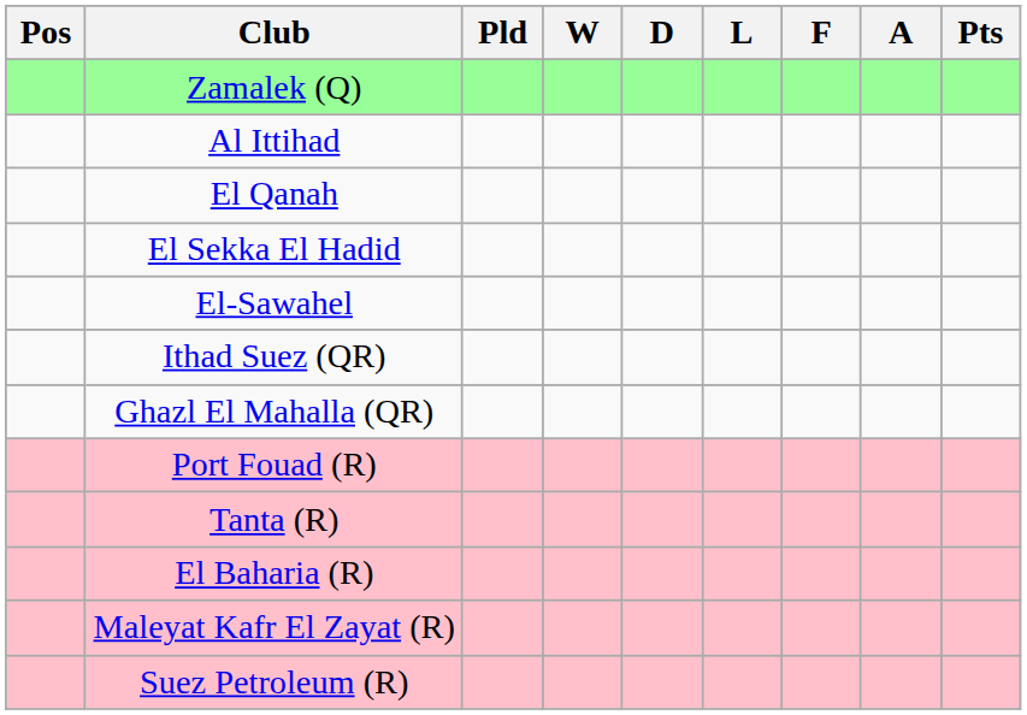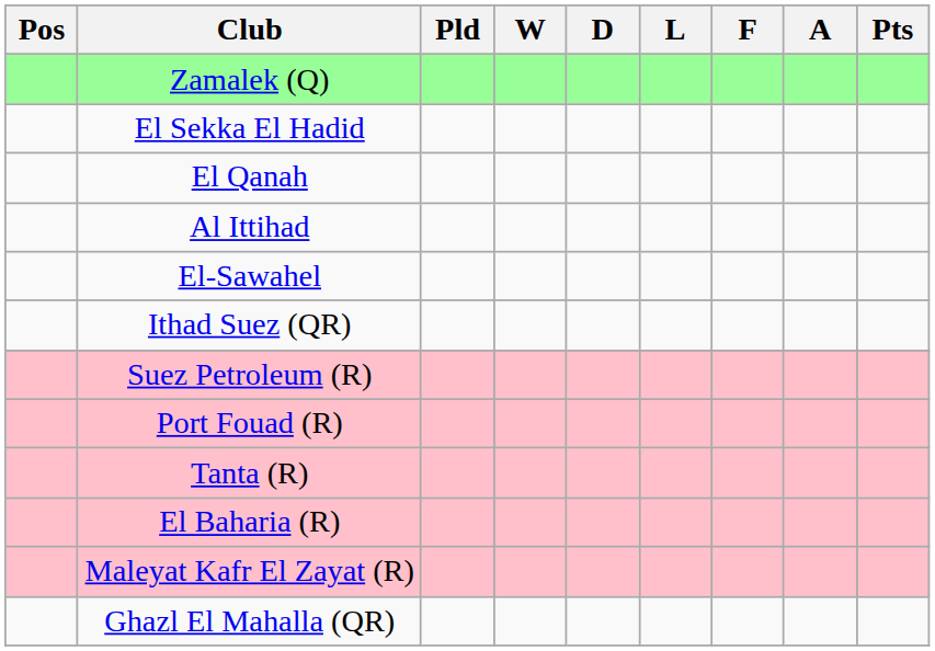 <table class="wikitable sortable" bgcolor="#f7f8ff">
 <tr>
 <th width=30>Pos</th>
 <th>Club</th>
 <th width=30>Pld</th>
 <th width=30>W</th>
 <th width=30>D</th>
 <th width=30>L</th>
 <th width=30>F</th>
 <th width=30>A</th>
 <th width=30>Pts</th>
 </tr>
 <tr bgcolor="#98FF98" align="center">
 <td></td>
 <td><a href='#'>Zamalek</a> (Q)</td>
 <td></td>
 <td></td>
 <td></td>
 <td></td>
 <td></td>
 <td></td>
 <td></td>
 </tr>
 <tr align="center">
 <td></td>
-<td><a href='#'>Al Ittihad</a></td>
+<td><a href='#'>El Sekka El Hadid</a></td>
 <td></td>
 <td></td>
 <td></td>
 <td></td>
 <td></td>
 <td></td>
 <td></td>
 </tr>
 <tr align="center">
 <td></td>
 <td><a href='#'>El Qanah</a></td>
 <td></td>
 <td></td>
 <td></td>
 <td></td>
 <td></td>
 <td></td>
 <td></td>
 </tr>
 <tr align="center">
 <td></td>
-<td><a href='#'>El Sekka El Hadid</a></td>
+<td><a href='#'>Al Ittihad</a></td>
 <td></td>
 <td></td>
 <td></td>
 <td></td>
 <td></td>
 <td></td>
 <td></td>
 </tr>
 <tr align="center">
 <td></td>
 <td><a href='#'>El-Sawahel</a></td>
 <td></td>
 <td></td>
 <td></td>
 <td></td>
 <td></td>
 <td></td>
 <td></td>
 </tr>
 <tr align="center">
 <td></td>
 <td><a href='#'>Ithad Suez</a> (QR)</td>
 <td></td>
 <td></td>
 <td></td>
 <td></td>
 <td></td>
 <td></td>
 <td></td>
 </tr>
-<tr align="center">
+<tr bgcolor="#FFC0CB" align="center">
 <td></td>
-<td><a href='#'>Ghazl El Mahalla</a> (QR)</td>
+<td><a href='#'>Suez Petroleum</a> (R)</td>
 <td></td>
 <td></td>
 <td></td>
 <td></td>
 <td></td>
 <td></td>
 <td></td>
 </tr>
 <tr bgcolor="#FFC0CB" align="center">
 <td></td>
 <td><a href='#'>Port Fouad</a> (R)</td>
 <td></td>
 <td></td>
 <td></td>
 <td></td>
 <td></td>
 <td></td>
 <td></td>
 </tr>
 <tr bgcolor="#FFC0CB" align="center">
 <td></td>
 <td><a href='#'>Tanta</a> (R)</td>
 <td></td>
 <td></td>
 <td></td>
 <td></td>
 <td></td>
 <td></td>
 <td></td>
 </tr>
 <tr bgcolor="#FFC0CB" align="center">
 <td></td>
 <td><a href='#'>El Baharia</a>  (R)</td>
 <td></td>
 <td></td>
 <td></td>
 <td></td>
 <td></td>
 <td></td>
 <td></td>
 </tr>
 <tr bgcolor="#FFC0CB" align="center">
 <td></td>
 <td><a href='#'>Maleyat Kafr El Zayat</a> (R)</td>
 <td></td>
 <td></td>
 <td></td>
 <td></td>
 <td></td>
 <td></td>
 <td></td>
 </tr>
-<tr bgcolor="#FFC0CB" align="center">
+<tr align="center">
 <td></td>
-<td><a href='#'>Suez Petroleum</a> (R)</td>
+<td><a href='#'>Ghazl El Mahalla</a> (QR)</td>
 <td></td>
 <td></td>
 <td></td>
 <td></td>
 <td></td>
 <td></td>
 <td></td>
 </tr>
 </table>
